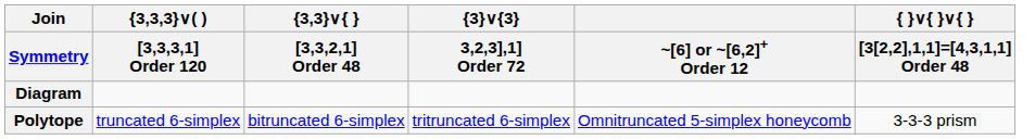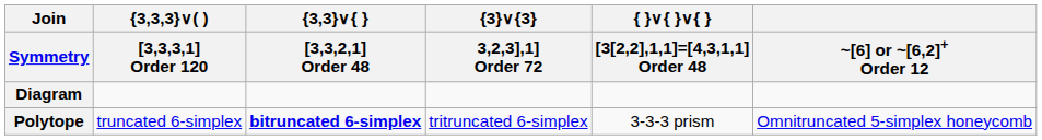 <table class=wikitable>
 <tr>
 <th>Join</th>
 <th>{3,3,3}∨( )</th>
 <th>{3,3}∨{ }</th>
 <th>{3}∨{3}</th>
+<th>{ }∨{ }∨{ }</th>
 <th></th>
-<th>{ }∨{ }∨{ }</th>
 </tr>
 <tr>
 <th><a href='#'>Symmetry</a></th>
 <th>[3,3,3,1]<br>Order 120</th>
 <th>[3,3,2,1]<br>Order 48</th>
 <th>3,2,3],1]<br>Order 72</th>
+<th>[3[2,2],1,1]=[4,3,1,1]<br>Order 48</th>
 <th>~[6] or ~[6,2]<sup>+</sup><br>Order 12</th>
-<th>[3[2,2],1,1]=[4,3,1,1]<br>Order 48</th>
 </tr>
 <tr>
 <th>Diagram</th>
 <td></td>
 <td></td>
 <td></td>
 <td></td>
 <td></td>
 </tr>
 <tr align=center>
 <th>Polytope</th>
 <td><a href='#'>truncated 6-simplex</a><br></td>
-<td><a href='#'>bitruncated 6-simplex</a><br></td>
+<td><strong><a href='#'>bitruncated 6-simplex</a><br></strong></td>
 <td><a href='#'>tritruncated 6-simplex</a><br></td>
+<td>3-3-3 prism<br> </td>
 <td><a href='#'>Omnitruncated 5-simplex honeycomb</a><br></td>
-<td>3-3-3 prism<br> </td>
 </tr>
 </table>
